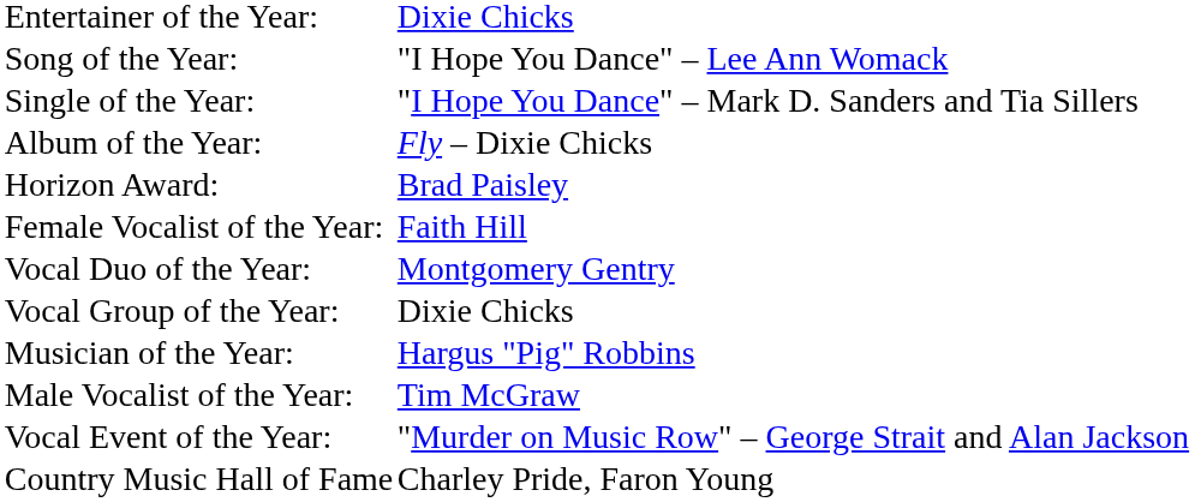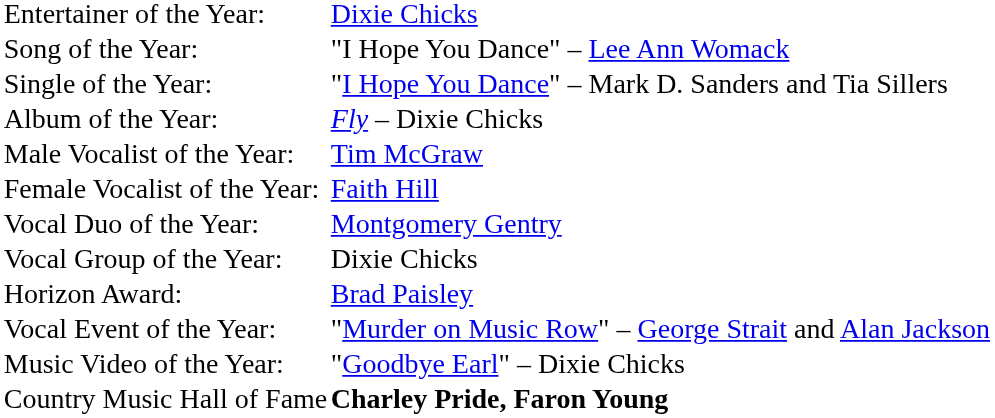 <table cellspacing="0" border="0" cellpadding="1">
 <tr>
 <td>Entertainer of the Year:</td>
 <td><a href='#'>Dixie Chicks</a></td>
 </tr>
 <tr>
 <td>Song of the Year:</td>
 <td>"I Hope You Dance" – <a href='#'>Lee Ann Womack</a></td>
 </tr>
 <tr>
 <td>Single of the Year:</td>
 <td>"<a href='#'>I Hope You Dance</a>" – Mark D. Sanders and Tia Sillers</td>
 </tr>
 <tr>
 <td>Album of the Year:</td>
 <td><em><a href='#'>Fly</a></em> – Dixie Chicks</td>
 </tr>
 <tr>
-<td>Horizon Award:</td>
-<td><a href='#'>Brad Paisley</a></td>
+<td>Male Vocalist of the Year:</td>
+<td><a href='#'>Tim McGraw</a></td>
 </tr>
 <tr>
 <td>Female Vocalist of the Year:</td>
 <td><a href='#'>Faith Hill</a></td>
 </tr>
 <tr>
 <td>Vocal Duo of the Year:</td>
 <td><a href='#'>Montgomery Gentry</a></td>
 </tr>
 <tr>
 <td>Vocal Group of the Year:</td>
 <td>Dixie Chicks</td>
 </tr>
 <tr>
-<td>Musician of the Year:</td>
-<td><a href='#'>Hargus "Pig" Robbins</a></td>
-</tr>
-<tr>
-<td>Male Vocalist of the Year:</td>
-<td><a href='#'>Tim McGraw</a></td>
+<td>Horizon Award:</td>
+<td><a href='#'>Brad Paisley</a></td>
 </tr>
 <tr>
 <td>Vocal Event of the Year:</td>
 <td>"<a href='#'>Murder on Music Row</a>" – <a href='#'>George Strait</a> and <a href='#'>Alan Jackson</a></td>
 </tr>
 <tr>
+<td>Music Video of the Year:</td>
+<td>"<a href='#'>Goodbye Earl</a>" – Dixie Chicks</td>
+</tr>
+<tr>
 <td>Country Music Hall of Fame</td>
-<td>Charley Pride, Faron Young</td>
+<td><strong>Charley Pride, Faron Young</strong></td>
 </tr>
 </table>
